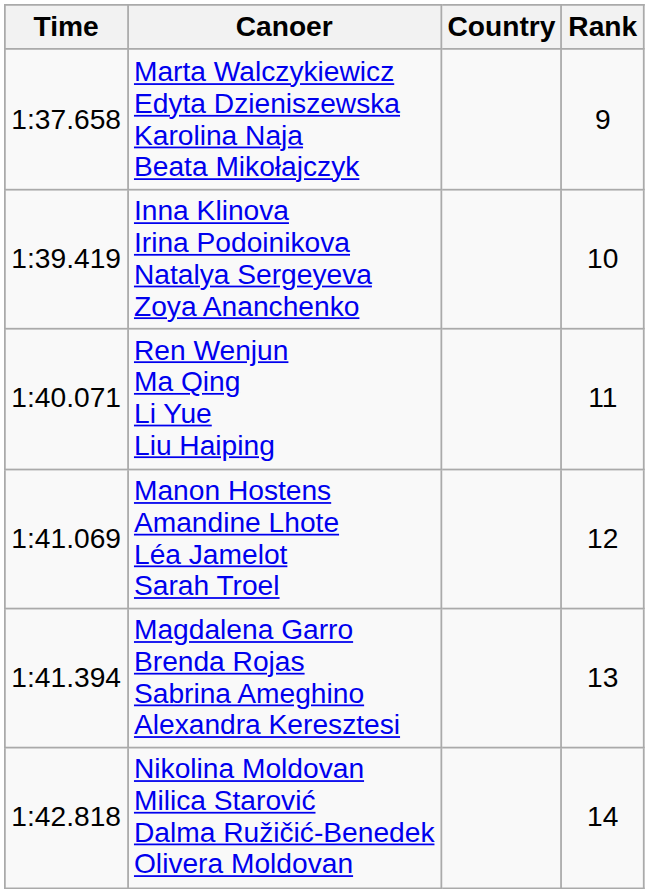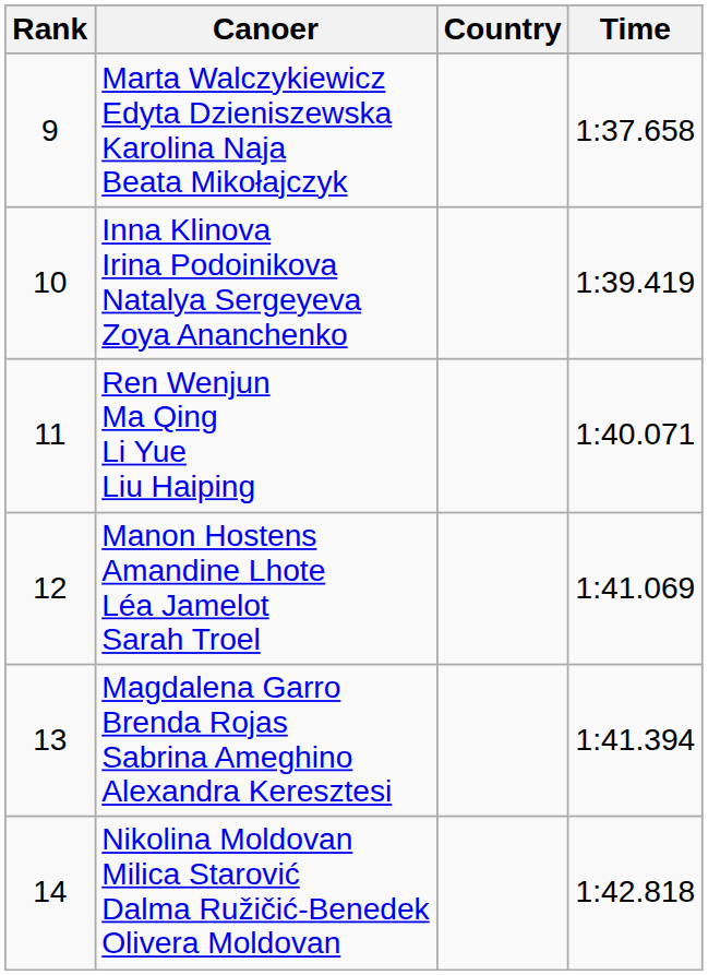 <table class="wikitable" style="text-align:center;">
 <tr>
-<th>Time</th>
+<th>Rank</th>
 <th>Canoer</th>
 <th>Country</th>
-<th>Rank</th>
+<th>Time</th>
 </tr>
 <tr>
-<td>1:37.658</td>
+<td>9</td>
 <td align="left"><a href='#'>Marta Walczykiewicz</a><br><a href='#'>Edyta Dzieniszewska</a><br><a href='#'>Karolina Naja</a><br><a href='#'>Beata Mikołajczyk</a></td>
 <td align="left"></td>
-<td>9</td>
+<td>1:37.658</td>
 </tr>
 <tr>
-<td>1:39.419</td>
+<td>10</td>
 <td align="left"><a href='#'>Inna Klinova</a><br><a href='#'>Irina Podoinikova</a><br><a href='#'>Natalya Sergeyeva</a><br><a href='#'>Zoya Ananchenko</a></td>
 <td align="left"></td>
-<td>10</td>
+<td>1:39.419</td>
 </tr>
 <tr>
-<td>1:40.071</td>
+<td>11</td>
 <td align="left"><a href='#'>Ren Wenjun</a><br><a href='#'>Ma Qing</a><br><a href='#'>Li Yue</a><br><a href='#'>Liu Haiping</a></td>
 <td align="left"></td>
-<td>11</td>
+<td>1:40.071</td>
 </tr>
 <tr>
-<td>1:41.069</td>
+<td>12</td>
 <td align="left"><a href='#'>Manon Hostens</a><br><a href='#'>Amandine Lhote</a><br><a href='#'>Léa Jamelot</a><br><a href='#'>Sarah Troel</a></td>
 <td align="left"></td>
-<td>12</td>
+<td>1:41.069</td>
 </tr>
 <tr>
-<td>1:41.394</td>
+<td>13</td>
 <td align="left"><a href='#'>Magdalena Garro</a><br><a href='#'>Brenda Rojas</a><br><a href='#'>Sabrina Ameghino</a><br><a href='#'>Alexandra Keresztesi</a></td>
 <td align="left"></td>
-<td>13</td>
+<td>1:41.394</td>
 </tr>
 <tr>
-<td>1:42.818</td>
+<td>14</td>
 <td align="left"><a href='#'>Nikolina Moldovan</a><br><a href='#'>Milica Starović</a><br><a href='#'>Dalma Ružičić-Benedek</a><br><a href='#'>Olivera Moldovan</a></td>
 <td align="left"></td>
-<td>14</td>
+<td>1:42.818</td>
 </tr>
 </table>
